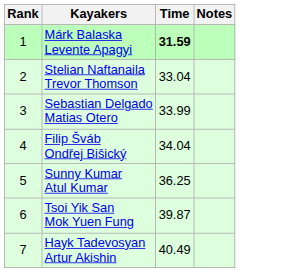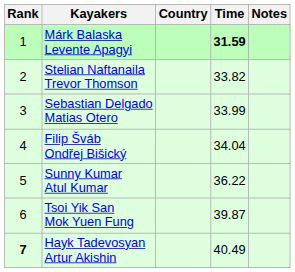 <table class="wikitable" style="text-align:center">
 <tr>
 <th>Rank</th>
 <th>Kayakers</th>
+<th>Country</th>
 <th>Time</th>
 <th>Notes</th>
 </tr>
 <tr bgcolor=bbffbb>
 <td>1</td>
 <td align="left"><a href='#'>Márk Balaska</a><br><a href='#'>Levente Apagyi</a></td>
+<td align="left"></td>
 <td><strong>31.59</strong></td>
 <td></td>
 </tr>
 <tr bgcolor=ddffdd>
 <td>2</td>
 <td align="left"><a href='#'>Stelian Naftanaila</a><br><a href='#'>Trevor Thomson</a></td>
-<td>33.04</td>
+<td align="left"></td>
+<td>33.82</td>
 <td></td>
 </tr>
 <tr bgcolor=ddffdd>
 <td>3</td>
 <td align="left"><a href='#'>Sebastian Delgado</a><br><a href='#'>Matias Otero</a></td>
+<td align="left"></td>
 <td>33.99</td>
 <td></td>
 </tr>
 <tr bgcolor=ddffdd>
 <td>4</td>
 <td align="left"><a href='#'>Filip Šváb</a><br><a href='#'>Ondřej Bišický</a></td>
+<td align="left"></td>
 <td>34.04</td>
 <td></td>
 </tr>
 <tr bgcolor=ddffdd>
 <td>5</td>
 <td align="left"><a href='#'>Sunny Kumar</a><br><a href='#'>Atul Kumar</a></td>
-<td>36.25</td>
+<td align="left"></td>
+<td>36.22</td>
 <td></td>
 </tr>
 <tr bgcolor=ddffdd>
 <td>6</td>
 <td align="left"><a href='#'>Tsoi Yik San</a><br><a href='#'>Mok Yuen Fung</a></td>
+<td align="left"></td>
 <td>39.87</td>
 <td></td>
 </tr>
 <tr bgcolor=ddffdd>
-<td>7</td>
+<td><strong>7</strong></td>
 <td align="left"><a href='#'>Hayk Tadevosyan</a><br><a href='#'>Artur Akishin</a></td>
+<td align="left"></td>
 <td>40.49</td>
 <td></td>
 </tr>
 </table>
